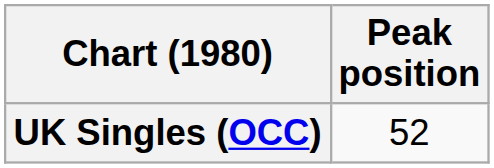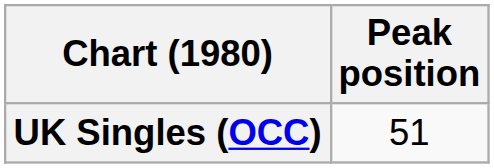 <table class="wikitable sortable plainrowheaders">
 <tr>
 <th>Chart (1980)</th>
 <th>Peak<br>position</th>
 </tr>
 <tr>
 <th scope="row">UK Singles (<a href='#'>OCC</a>)</th>
-<td align="center">52</td>
+<td align="center">51</td>
 </tr>
 </table>
